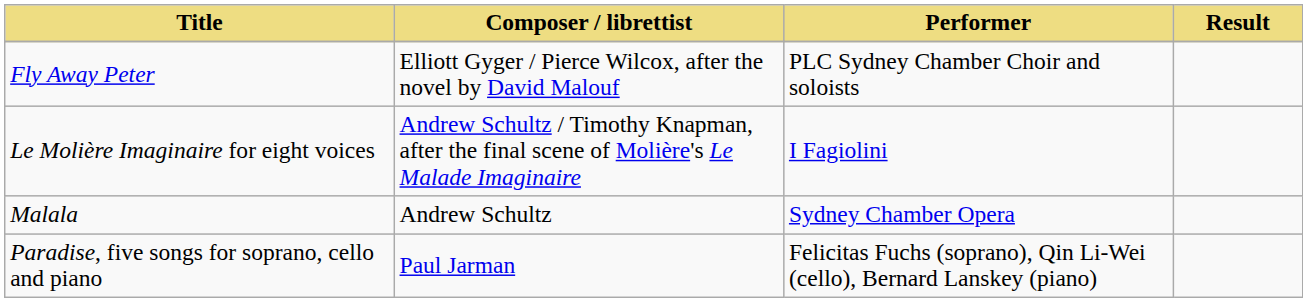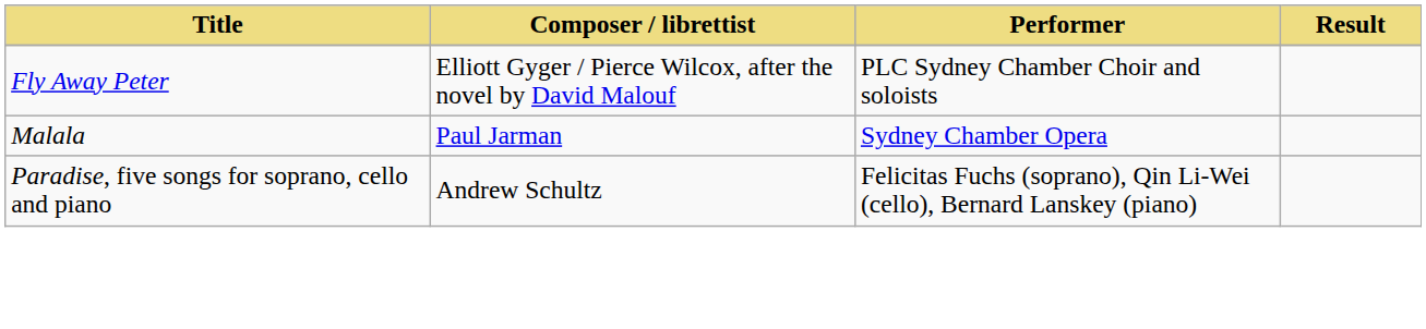 <table class="wikitable" width=100%>
 <tr>
 <th style="width:30%;background:#EEDD82;">Title</th>
 <th style="width:30%;background:#EEDD82;">Composer / librettist</th>
 <th style="width:30%;background:#EEDD82;">Performer</th>
 <th style="width:10%;background:#EEDD82;">Result<br></th>
 </tr>
 <tr>
 </tr>
 <tr>
 <td><em><a href='#'>Fly Away Peter</a></em></td>
 <td>Elliott Gyger / Pierce Wilcox, after the novel by <a href='#'>David Malouf</a></td>
 <td>PLC Sydney Chamber Choir and soloists</td>
 <td></td>
 </tr>
 <tr>
-<td><em>Le Molière Imaginaire</em> for eight voices</td>
-<td><a href='#'>Andrew Schultz</a> / Timothy Knapman, after the final scene of <a href='#'>Molière</a>'s <em><a href='#'>Le Malade Imaginaire</a></em></td>
-<td><a href='#'>I Fagiolini</a></td>
-<td></td>
-</tr>
-<tr>
 <td><em>Malala</em></td>
-<td>Andrew Schultz</td>
+<td><a href='#'>Paul Jarman</a></td>
 <td><a href='#'>Sydney Chamber Opera</a></td>
 <td></td>
 </tr>
 <tr>
 <td><em>Paradise</em>, five songs for soprano, cello and piano</td>
-<td><a href='#'>Paul Jarman</a></td>
+<td>Andrew Schultz</td>
 <td>Felicitas Fuchs (soprano), Qin Li-Wei (cello), Bernard Lanskey (piano)</td>
 <td></td>
 </tr>
 </table>
